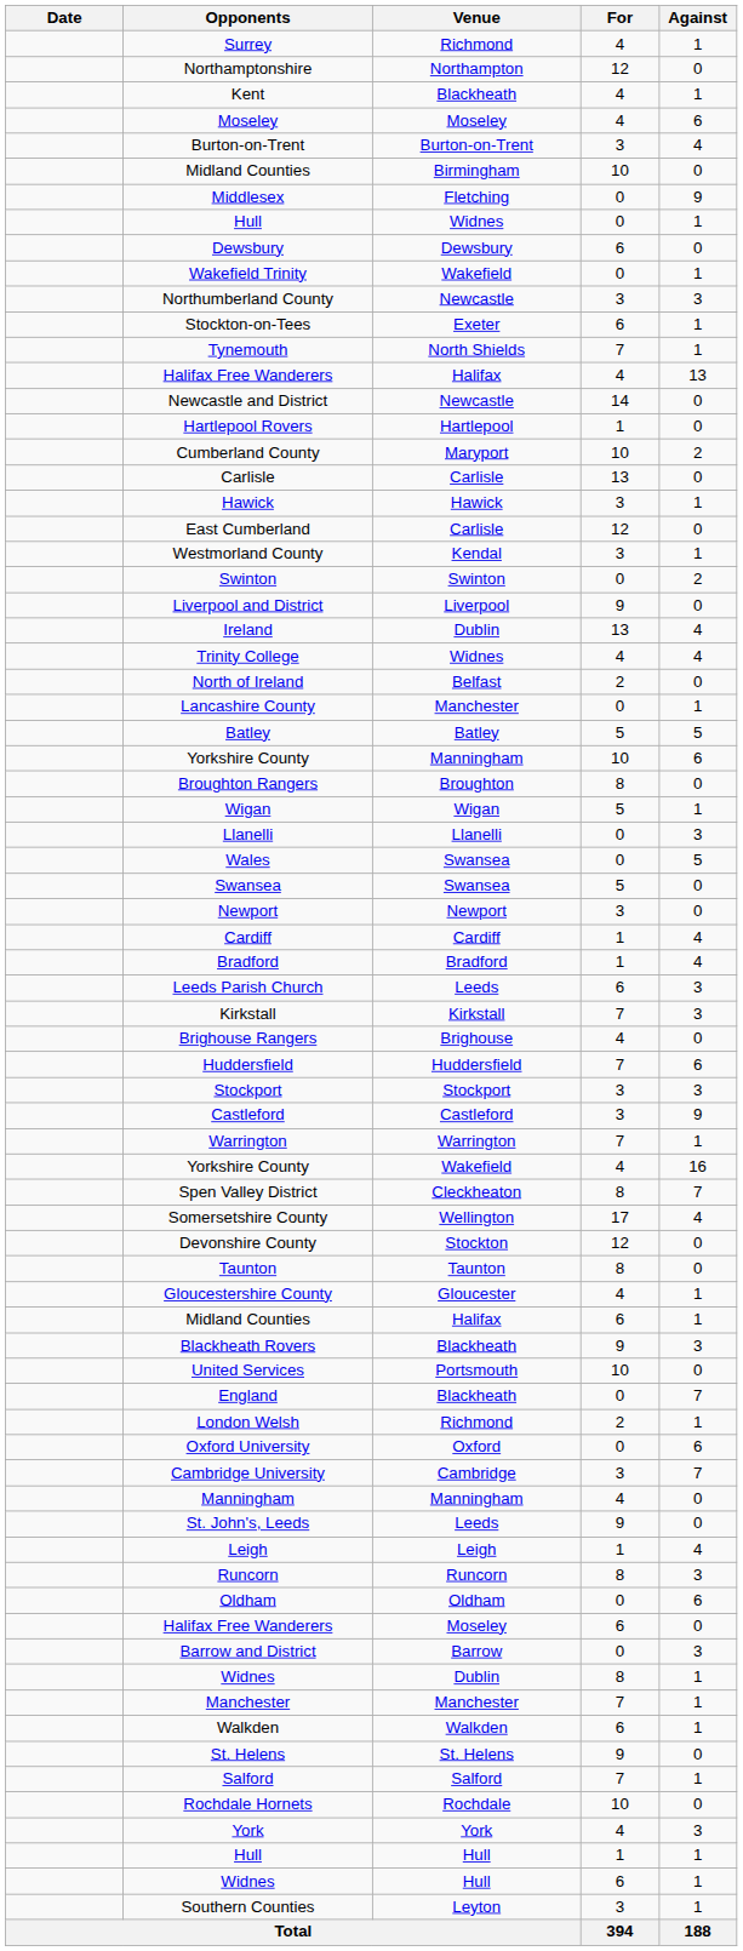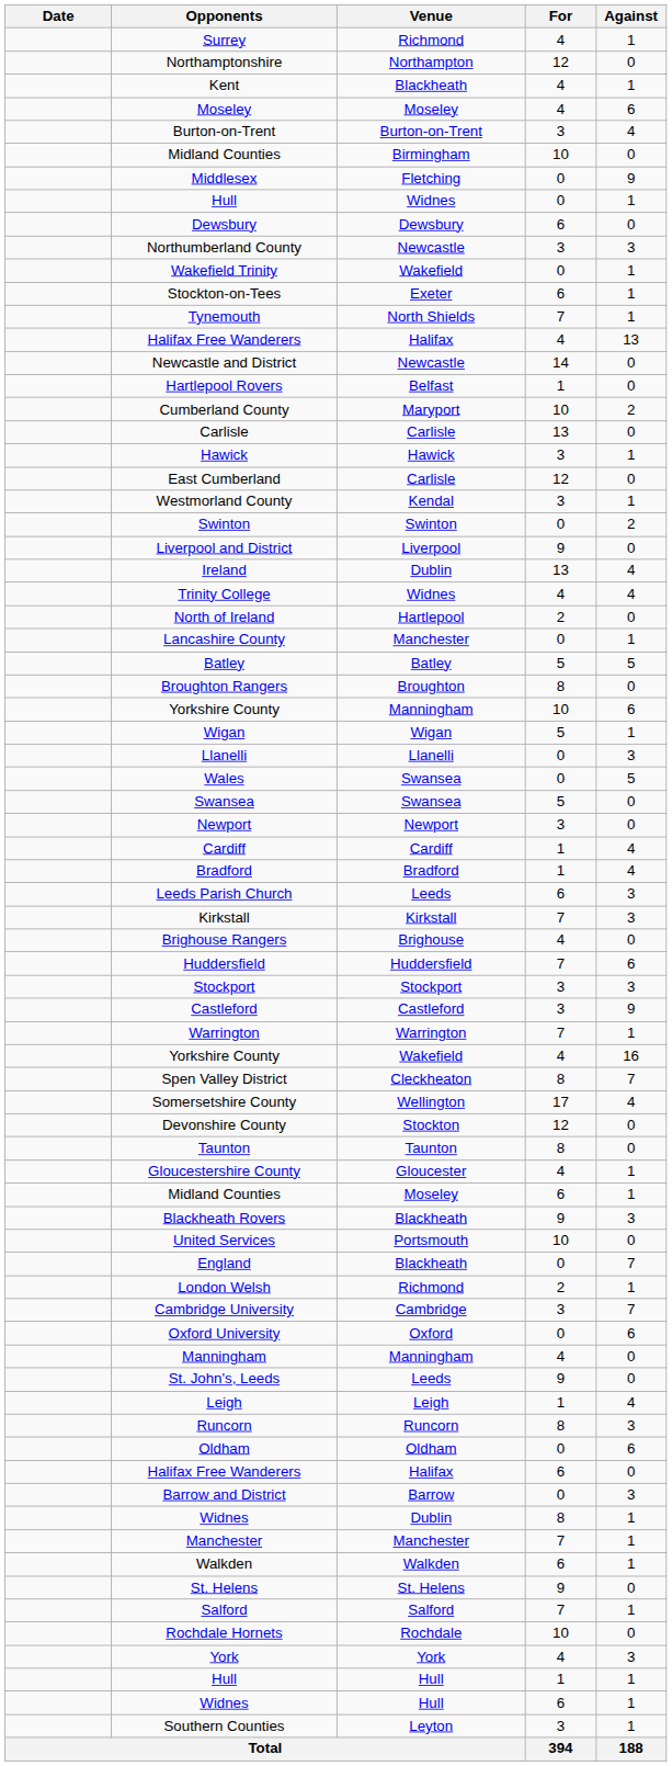 <table class="wikitable sortable" style="text-align:center">
 <tr>
 <th width="110">Date</th>
 <th width="240">Opponents</th>
 <th width="200">Venue</th>
 <th width="70">For</th>
 <th width="70">Against</th>
 </tr>
 <tr>
 <td></td>
 <td><a href='#'>Surrey</a></td>
 <td><a href='#'>Richmond</a></td>
 <td>4</td>
 <td>1</td>
 </tr>
 <tr>
 <td></td>
 <td>Northamptonshire</td>
 <td><a href='#'>Northampton</a></td>
 <td>12</td>
 <td>0</td>
 </tr>
 <tr>
 <td></td>
 <td>Kent</td>
 <td><a href='#'>Blackheath</a></td>
 <td>4</td>
 <td>1</td>
 </tr>
 <tr>
 <td></td>
 <td><a href='#'>Moseley</a></td>
 <td><a href='#'>Moseley</a></td>
 <td>4</td>
 <td>6</td>
 </tr>
 <tr>
 <td></td>
 <td>Burton-on-Trent</td>
 <td><a href='#'>Burton-on-Trent</a></td>
 <td>3</td>
 <td>4</td>
 </tr>
 <tr>
 <td></td>
 <td>Midland Counties</td>
 <td><a href='#'>Birmingham</a></td>
 <td>10</td>
 <td>0</td>
 </tr>
 <tr>
 <td></td>
 <td><a href='#'>Middlesex</a></td>
 <td><a href='#'>Fletching</a></td>
 <td>0</td>
 <td>9</td>
 </tr>
 <tr>
 <td></td>
 <td><a href='#'>Hull</a></td>
 <td><a href='#'>Widnes</a></td>
 <td>0</td>
 <td>1</td>
 </tr>
 <tr>
 <td></td>
 <td><a href='#'>Dewsbury</a></td>
 <td><a href='#'>Dewsbury</a></td>
 <td>6</td>
 <td>0</td>
 </tr>
 <tr>
 <td></td>
+<td>Northumberland County</td>
+<td><a href='#'>Newcastle</a></td>
+<td>3</td>
+<td>3</td>
+</tr>
+<tr>
+<td></td>
 <td><a href='#'>Wakefield Trinity</a></td>
 <td><a href='#'>Wakefield</a></td>
 <td>0</td>
 <td>1</td>
-</tr>
-<tr>
-<td></td>
-<td>Northumberland County</td>
-<td><a href='#'>Newcastle</a></td>
-<td>3</td>
-<td>3</td>
 </tr>
 <tr>
 <td></td>
 <td>Stockton-on-Tees</td>
 <td><a href='#'>Exeter</a></td>
 <td>6</td>
 <td>1</td>
 </tr>
 <tr>
 <td></td>
 <td><a href='#'>Tynemouth</a></td>
 <td><a href='#'>North Shields</a></td>
 <td>7</td>
 <td>1</td>
 </tr>
 <tr>
 <td></td>
 <td><a href='#'>Halifax Free Wanderers</a></td>
 <td><a href='#'>Halifax</a></td>
 <td>4</td>
 <td>13</td>
 </tr>
 <tr>
 <td></td>
 <td>Newcastle and District</td>
 <td><a href='#'>Newcastle</a></td>
 <td>14</td>
 <td>0</td>
 </tr>
 <tr>
 <td></td>
 <td><a href='#'>Hartlepool Rovers</a></td>
-<td><a href='#'>Hartlepool</a></td>
+<td><a href='#'>Belfast</a></td>
 <td>1</td>
 <td>0</td>
 </tr>
 <tr>
 <td></td>
 <td>Cumberland County</td>
 <td><a href='#'>Maryport</a></td>
 <td>10</td>
 <td>2</td>
 </tr>
 <tr>
 <td></td>
 <td>Carlisle</td>
 <td><a href='#'>Carlisle</a></td>
 <td>13</td>
 <td>0</td>
 </tr>
 <tr>
 <td></td>
 <td><a href='#'>Hawick</a></td>
 <td><a href='#'>Hawick</a></td>
 <td>3</td>
 <td>1</td>
 </tr>
 <tr>
 <td></td>
 <td>East Cumberland</td>
 <td><a href='#'>Carlisle</a></td>
 <td>12</td>
 <td>0</td>
 </tr>
 <tr>
 <td></td>
 <td>Westmorland County</td>
 <td><a href='#'>Kendal</a></td>
 <td>3</td>
 <td>1</td>
 </tr>
 <tr>
 <td></td>
 <td><a href='#'>Swinton</a></td>
 <td><a href='#'>Swinton</a></td>
 <td>0</td>
 <td>2</td>
 </tr>
 <tr>
 <td></td>
 <td><a href='#'>Liverpool and District</a></td>
 <td><a href='#'>Liverpool</a></td>
 <td>9</td>
 <td>0</td>
 </tr>
 <tr>
 <td></td>
 <td><a href='#'>Ireland</a></td>
 <td><a href='#'>Dublin</a></td>
 <td>13</td>
 <td>4</td>
 </tr>
 <tr>
 <td></td>
 <td><a href='#'>Trinity College</a></td>
 <td><a href='#'>Widnes</a></td>
 <td>4</td>
 <td>4</td>
 </tr>
 <tr>
 <td></td>
 <td><a href='#'>North of Ireland</a></td>
-<td><a href='#'>Belfast</a></td>
+<td><a href='#'>Hartlepool</a></td>
 <td>2</td>
 <td>0</td>
 </tr>
 <tr>
 <td></td>
 <td><a href='#'>Lancashire County</a></td>
 <td><a href='#'>Manchester</a></td>
 <td>0</td>
 <td>1</td>
 </tr>
 <tr>
 <td></td>
 <td><a href='#'>Batley</a></td>
 <td><a href='#'>Batley</a></td>
 <td>5</td>
 <td>5</td>
 </tr>
 <tr>
 <td></td>
+<td><a href='#'>Broughton Rangers</a></td>
+<td><a href='#'>Broughton</a></td>
+<td>8</td>
+<td>0</td>
+</tr>
+<tr>
+<td></td>
 <td>Yorkshire County</td>
 <td><a href='#'>Manningham</a></td>
 <td>10</td>
 <td>6</td>
-</tr>
-<tr>
-<td></td>
-<td><a href='#'>Broughton Rangers</a></td>
-<td><a href='#'>Broughton</a></td>
-<td>8</td>
-<td>0</td>
 </tr>
 <tr>
 <td></td>
 <td><a href='#'>Wigan</a></td>
 <td><a href='#'>Wigan</a></td>
 <td>5</td>
 <td>1</td>
 </tr>
 <tr>
 <td></td>
 <td><a href='#'>Llanelli</a></td>
 <td><a href='#'>Llanelli</a></td>
 <td>0</td>
 <td>3</td>
 </tr>
 <tr>
 <td></td>
 <td><a href='#'>Wales</a></td>
 <td><a href='#'>Swansea</a></td>
 <td>0</td>
 <td>5</td>
 </tr>
 <tr>
 <td></td>
 <td><a href='#'>Swansea</a></td>
 <td><a href='#'>Swansea</a></td>
 <td>5</td>
 <td>0</td>
 </tr>
 <tr>
 <td></td>
 <td><a href='#'>Newport</a></td>
 <td><a href='#'>Newport</a></td>
 <td>3</td>
 <td>0</td>
 </tr>
 <tr>
 <td></td>
 <td><a href='#'>Cardiff</a></td>
 <td><a href='#'>Cardiff</a></td>
 <td>1</td>
 <td>4</td>
 </tr>
 <tr>
 <td></td>
 <td><a href='#'>Bradford</a></td>
 <td><a href='#'>Bradford</a></td>
 <td>1</td>
 <td>4</td>
 </tr>
 <tr>
 <td></td>
 <td><a href='#'>Leeds Parish Church</a></td>
 <td><a href='#'>Leeds</a></td>
 <td>6</td>
 <td>3</td>
 </tr>
 <tr>
 <td></td>
 <td>Kirkstall</td>
 <td><a href='#'>Kirkstall</a></td>
 <td>7</td>
 <td>3</td>
 </tr>
 <tr>
 <td></td>
 <td><a href='#'>Brighouse Rangers</a></td>
 <td><a href='#'>Brighouse</a></td>
 <td>4</td>
 <td>0</td>
 </tr>
 <tr>
 <td></td>
 <td><a href='#'>Huddersfield</a></td>
 <td><a href='#'>Huddersfield</a></td>
 <td>7</td>
 <td>6</td>
 </tr>
 <tr>
 <td></td>
 <td><a href='#'>Stockport</a></td>
 <td><a href='#'>Stockport</a></td>
 <td>3</td>
 <td>3</td>
 </tr>
 <tr>
 <td></td>
 <td><a href='#'>Castleford</a></td>
 <td><a href='#'>Castleford</a></td>
 <td>3</td>
 <td>9</td>
 </tr>
 <tr>
 <td></td>
 <td><a href='#'>Warrington</a></td>
 <td><a href='#'>Warrington</a></td>
 <td>7</td>
 <td>1</td>
 </tr>
 <tr>
 <td></td>
 <td>Yorkshire County</td>
 <td><a href='#'>Wakefield</a></td>
 <td>4</td>
 <td>16</td>
 </tr>
 <tr>
 <td></td>
 <td>Spen Valley District</td>
 <td><a href='#'>Cleckheaton</a></td>
 <td>8</td>
 <td>7</td>
 </tr>
 <tr>
 <td></td>
 <td>Somersetshire County</td>
 <td><a href='#'>Wellington</a></td>
 <td>17</td>
 <td>4</td>
 </tr>
 <tr>
 <td></td>
 <td>Devonshire County</td>
 <td><a href='#'>Stockton</a></td>
 <td>12</td>
 <td>0</td>
 </tr>
 <tr>
 <td></td>
 <td><a href='#'>Taunton</a></td>
 <td><a href='#'>Taunton</a></td>
 <td>8</td>
 <td>0</td>
 </tr>
 <tr>
 <td></td>
 <td><a href='#'>Gloucestershire County</a></td>
 <td><a href='#'>Gloucester</a></td>
 <td>4</td>
 <td>1</td>
 </tr>
 <tr>
 <td></td>
 <td>Midland Counties</td>
-<td><a href='#'>Halifax</a></td>
+<td><a href='#'>Moseley</a></td>
 <td>6</td>
 <td>1</td>
 </tr>
 <tr>
 <td></td>
 <td><a href='#'>Blackheath Rovers</a></td>
 <td><a href='#'>Blackheath</a></td>
 <td>9</td>
 <td>3</td>
 </tr>
 <tr>
 <td></td>
 <td><a href='#'>United Services</a></td>
 <td><a href='#'>Portsmouth</a></td>
 <td>10</td>
 <td>0</td>
 </tr>
 <tr>
 <td></td>
 <td><a href='#'>England</a></td>
 <td><a href='#'>Blackheath</a></td>
 <td>0</td>
 <td>7</td>
 </tr>
 <tr>
 <td></td>
 <td><a href='#'>London Welsh</a></td>
 <td><a href='#'>Richmond</a></td>
 <td>2</td>
 <td>1</td>
 </tr>
 <tr>
 <td></td>
+<td><a href='#'>Cambridge University</a></td>
+<td><a href='#'>Cambridge</a></td>
+<td>3</td>
+<td>7</td>
+</tr>
+<tr>
+<td></td>
 <td><a href='#'>Oxford University</a></td>
 <td><a href='#'>Oxford</a></td>
 <td>0</td>
 <td>6</td>
-</tr>
-<tr>
-<td></td>
-<td><a href='#'>Cambridge University</a></td>
-<td><a href='#'>Cambridge</a></td>
-<td>3</td>
-<td>7</td>
 </tr>
 <tr>
 <td></td>
 <td><a href='#'>Manningham</a></td>
 <td><a href='#'>Manningham</a></td>
 <td>4</td>
 <td>0</td>
 </tr>
 <tr>
 <td></td>
 <td><a href='#'>St. John's, Leeds</a></td>
 <td><a href='#'>Leeds</a></td>
 <td>9</td>
 <td>0</td>
 </tr>
 <tr>
 <td></td>
 <td><a href='#'>Leigh</a></td>
 <td><a href='#'>Leigh</a></td>
 <td>1</td>
 <td>4</td>
 </tr>
 <tr>
 <td></td>
 <td><a href='#'>Runcorn</a></td>
 <td><a href='#'>Runcorn</a></td>
 <td>8</td>
 <td>3</td>
 </tr>
 <tr>
 <td></td>
 <td><a href='#'>Oldham</a></td>
 <td><a href='#'>Oldham</a></td>
 <td>0</td>
 <td>6</td>
 </tr>
 <tr>
 <td></td>
 <td><a href='#'>Halifax Free Wanderers</a></td>
-<td><a href='#'>Moseley</a></td>
+<td><a href='#'>Halifax</a></td>
 <td>6</td>
 <td>0</td>
 </tr>
 <tr>
 <td></td>
 <td><a href='#'>Barrow and District</a></td>
 <td><a href='#'>Barrow</a></td>
 <td>0</td>
 <td>3</td>
 </tr>
 <tr>
 <td></td>
 <td><a href='#'>Widnes</a></td>
 <td><a href='#'>Dublin</a></td>
 <td>8</td>
 <td>1</td>
 </tr>
 <tr>
 <td></td>
 <td><a href='#'>Manchester</a></td>
 <td><a href='#'>Manchester</a></td>
 <td>7</td>
 <td>1</td>
 </tr>
 <tr>
 <td></td>
 <td>Walkden</td>
 <td><a href='#'>Walkden</a></td>
 <td>6</td>
 <td>1</td>
 </tr>
 <tr>
 <td></td>
 <td><a href='#'>St. Helens</a></td>
 <td><a href='#'>St. Helens</a></td>
 <td>9</td>
 <td>0</td>
 </tr>
 <tr>
 <td></td>
 <td><a href='#'>Salford</a></td>
 <td><a href='#'>Salford</a></td>
 <td>7</td>
 <td>1</td>
 </tr>
 <tr>
 <td></td>
 <td><a href='#'>Rochdale Hornets</a></td>
 <td><a href='#'>Rochdale</a></td>
 <td>10</td>
 <td>0</td>
 </tr>
 <tr>
 <td></td>
 <td><a href='#'>York</a></td>
 <td><a href='#'>York</a></td>
 <td>4</td>
 <td>3</td>
 </tr>
 <tr>
 <td></td>
 <td><a href='#'>Hull</a></td>
 <td><a href='#'>Hull</a></td>
 <td>1</td>
 <td>1</td>
 </tr>
 <tr>
 <td></td>
 <td><a href='#'>Widnes</a></td>
 <td><a href='#'>Hull</a></td>
 <td>6</td>
 <td>1</td>
 </tr>
 <tr>
 <td></td>
 <td>Southern Counties</td>
 <td><a href='#'>Leyton</a></td>
 <td>3</td>
 <td>1</td>
 </tr>
 <tr class="sortbottom">
 <th colspan=3>Total</th>
 <th>394</th>
 <th>188</th>
 </tr>
 </table>
